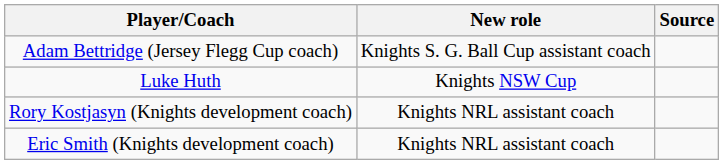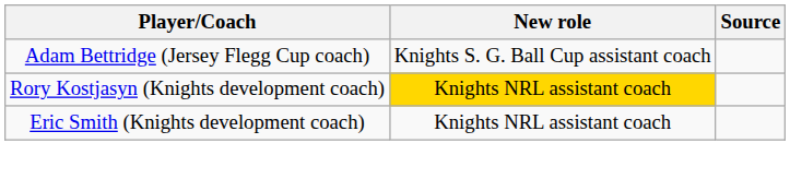 <table class="wikitable sortable" style="text-align: center; font-size:90%">
 <tr style="background:#efefef;">
 <th>Player/Coach</th>
 <th>New role</th>
 <th>Source</th>
 </tr>
 <tr>
 <td><a href='#'>Adam Bettridge</a> (Jersey Flegg Cup coach)</td>
 <td>Knights S. G. Ball Cup assistant coach</td>
 <td></td>
 </tr>
 <tr>
-<td><a href='#'>Luke Huth</a></td>
-<td>Knights <a href='#'>NSW Cup</a></td>
-<td></td>
-</tr>
-<tr>
 <td><a href='#'>Rory Kostjasyn</a> (Knights development coach)</td>
-<td>Knights NRL assistant coach</td>
+<td style="background: gold;">Knights NRL assistant coach</td>
 <td></td>
 </tr>
 <tr>
 <td><a href='#'>Eric Smith</a> (Knights development coach)</td>
 <td>Knights NRL assistant coach</td>
 <td></td>
 </tr>
 </table>
